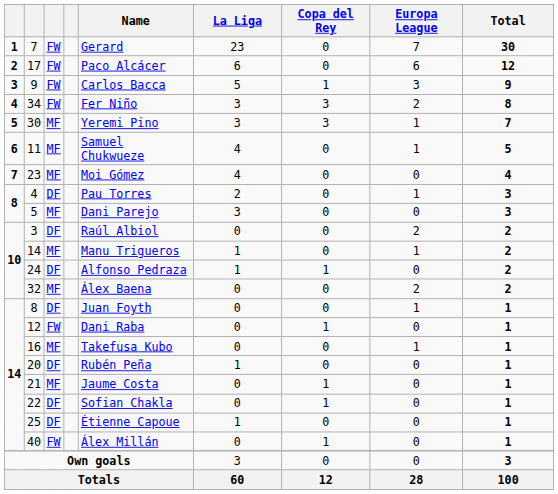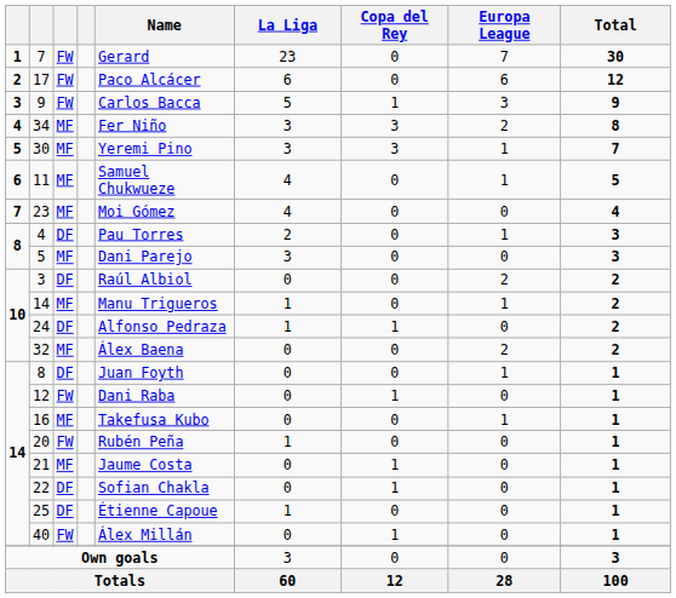 <table class="wikitable" style="text-align:center">
 <tr>
 <th width=15></th>
 <th width=15></th>
 <th width=15></th>
 <th width=15></th>
 <th width=145>Name</th>
 <th width=120><a href='#'>La Liga</a></th>
 <th width=120><a href='#'>Copa del Rey</a></th>
 <th width=120><a href='#'>Europa League</a></th>
 <th width=120>Total</th>
 </tr>
 <tr>
 <td><strong>1</strong></td>
 <td>7</td>
 <td><a href='#'>FW</a></td>
 <td></td>
 <td align=left><a href='#'>Gerard</a></td>
 <td>23</td>
 <td>0</td>
 <td>7</td>
 <td><strong>30</strong></td>
 </tr>
 <tr>
 <td><strong>2</strong></td>
 <td>17</td>
 <td><a href='#'>FW</a></td>
 <td></td>
 <td align=left><a href='#'>Paco Alcácer</a></td>
 <td>6</td>
 <td>0</td>
 <td>6</td>
 <td><strong>12</strong></td>
 </tr>
 <tr>
 <td><strong>3</strong></td>
 <td>9</td>
 <td><a href='#'>FW</a></td>
 <td></td>
 <td align=left><a href='#'>Carlos Bacca</a></td>
 <td>5</td>
 <td>1</td>
 <td>3</td>
 <td><strong>9</strong></td>
 </tr>
 <tr>
 <td><strong>4</strong></td>
 <td>34</td>
-<td><a href='#'>FW</a></td>
+<td><a href='#'>MF</a></td>
 <td></td>
 <td align=left><a href='#'>Fer Niño</a></td>
 <td>3</td>
 <td>3</td>
 <td>2</td>
 <td><strong>8</strong></td>
 </tr>
 <tr>
 <td><strong>5</strong></td>
 <td>30</td>
 <td><a href='#'>MF</a></td>
 <td></td>
 <td align=left><a href='#'>Yeremi Pino</a></td>
 <td>3</td>
 <td>3</td>
 <td>1</td>
 <td><strong>7</strong></td>
 </tr>
 <tr>
 <td><strong>6</strong></td>
 <td>11</td>
 <td><a href='#'>MF</a></td>
 <td></td>
 <td align=left><a href='#'>Samuel Chukwueze</a></td>
 <td>4</td>
 <td>0</td>
 <td>1</td>
 <td><strong>5</strong></td>
 </tr>
 <tr>
 <td><strong>7</strong></td>
 <td>23</td>
 <td><a href='#'>MF</a></td>
 <td></td>
 <td align=left><a href='#'>Moi Gómez</a></td>
 <td>4</td>
 <td>0</td>
 <td>0</td>
 <td><strong>4</strong></td>
 </tr>
 <tr>
 <td rowspan=2><strong>8</strong></td>
 <td>4</td>
 <td><a href='#'>DF</a></td>
 <td></td>
 <td align=left><a href='#'>Pau Torres</a></td>
 <td>2</td>
 <td>0</td>
 <td>1</td>
 <td><strong>3</strong></td>
 </tr>
 <tr>
 <td>5</td>
 <td><a href='#'>MF</a></td>
 <td></td>
 <td align=left><a href='#'>Dani Parejo</a></td>
 <td>3</td>
 <td>0</td>
 <td>0</td>
 <td><strong>3</strong></td>
 </tr>
 <tr>
 <td rowspan=4><strong>10</strong></td>
 <td>3</td>
 <td><a href='#'>DF</a></td>
 <td></td>
 <td align=left><a href='#'>Raúl Albiol</a></td>
 <td>0</td>
 <td>0</td>
 <td>2</td>
 <td><strong>2</strong></td>
 </tr>
 <tr>
 <td>14</td>
 <td><a href='#'>MF</a></td>
 <td></td>
 <td align=left><a href='#'>Manu Trigueros</a></td>
 <td>1</td>
 <td>0</td>
 <td>1</td>
 <td><strong>2</strong></td>
 </tr>
 <tr>
 <td>24</td>
 <td><a href='#'>DF</a></td>
 <td></td>
 <td align=left><a href='#'>Alfonso Pedraza</a></td>
 <td>1</td>
 <td>1</td>
 <td>0</td>
 <td><strong>2</strong></td>
 </tr>
 <tr>
 <td>32</td>
 <td><a href='#'>MF</a></td>
 <td></td>
 <td align=left><a href='#'>Álex Baena</a></td>
 <td>0</td>
 <td>0</td>
 <td>2</td>
 <td><strong>2</strong></td>
 </tr>
 <tr>
 <td rowspan=8><strong>14</strong></td>
 <td>8</td>
 <td><a href='#'>DF</a></td>
 <td></td>
 <td align=left><a href='#'>Juan Foyth</a></td>
 <td>0</td>
 <td>0</td>
 <td>1</td>
 <td><strong>1</strong></td>
 </tr>
 <tr>
 <td>12</td>
 <td><a href='#'>FW</a></td>
 <td></td>
 <td align=left><a href='#'>Dani Raba</a></td>
 <td>0</td>
 <td>1</td>
 <td>0</td>
 <td><strong>1</strong></td>
 </tr>
 <tr>
 <td>16</td>
 <td><a href='#'>MF</a></td>
 <td></td>
 <td align=left><a href='#'>Takefusa Kubo</a></td>
 <td>0</td>
 <td>0</td>
 <td>1</td>
 <td><strong>1</strong></td>
 </tr>
 <tr>
 <td>20</td>
-<td><a href='#'>DF</a></td>
+<td><a href='#'>FW</a></td>
 <td></td>
 <td align=left><a href='#'>Rubén Peña</a></td>
 <td>1</td>
 <td>0</td>
 <td>0</td>
 <td><strong>1</strong></td>
 </tr>
 <tr>
 <td>21</td>
 <td><a href='#'>MF</a></td>
 <td></td>
 <td align=left><a href='#'>Jaume Costa</a></td>
 <td>0</td>
 <td>1</td>
 <td>0</td>
 <td><strong>1</strong></td>
 </tr>
 <tr>
 <td>22</td>
 <td><a href='#'>DF</a></td>
 <td></td>
 <td align=left><a href='#'>Sofian Chakla</a></td>
 <td>0</td>
 <td>1</td>
 <td>0</td>
 <td><strong>1</strong></td>
 </tr>
 <tr>
 <td>25</td>
 <td><a href='#'>DF</a></td>
 <td></td>
 <td align=left><a href='#'>Étienne Capoue</a></td>
 <td>1</td>
 <td>0</td>
 <td>0</td>
 <td><strong>1</strong></td>
 </tr>
 <tr>
 <td>40</td>
 <td><a href='#'>FW</a></td>
 <td></td>
 <td align=left><a href='#'>Álex Millán</a></td>
 <td>0</td>
 <td>1</td>
 <td>0</td>
 <td><strong>1</strong></td>
 </tr>
 <tr>
 </tr>
 <tr>
 <td colspan=5><strong>Own goals</strong></td>
 <td>3</td>
 <td>0</td>
 <td>0</td>
 <td><strong>3</strong></td>
 </tr>
 <tr>
 <th colspan=5>Totals</th>
 <th>60</th>
 <th>12</th>
 <th>28</th>
 <th>100</th>
 </tr>
 </table>
